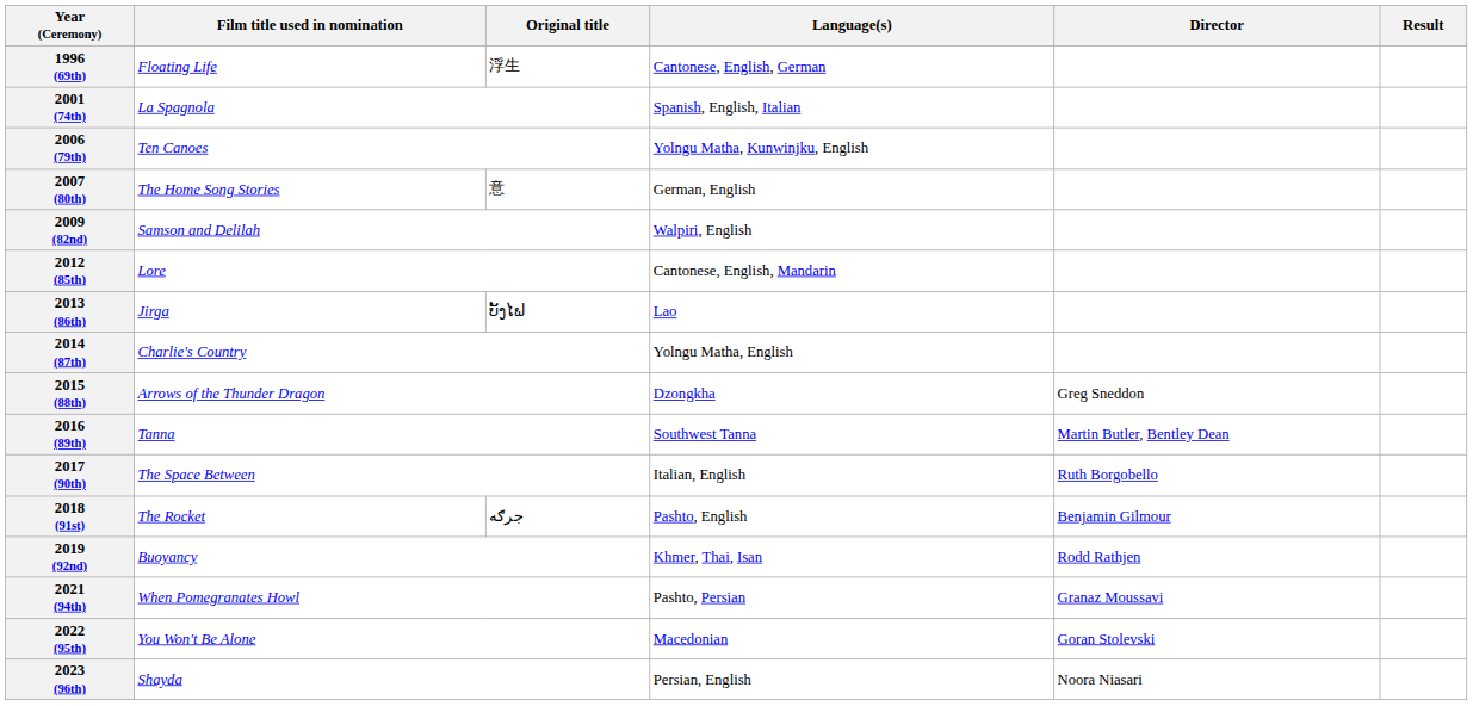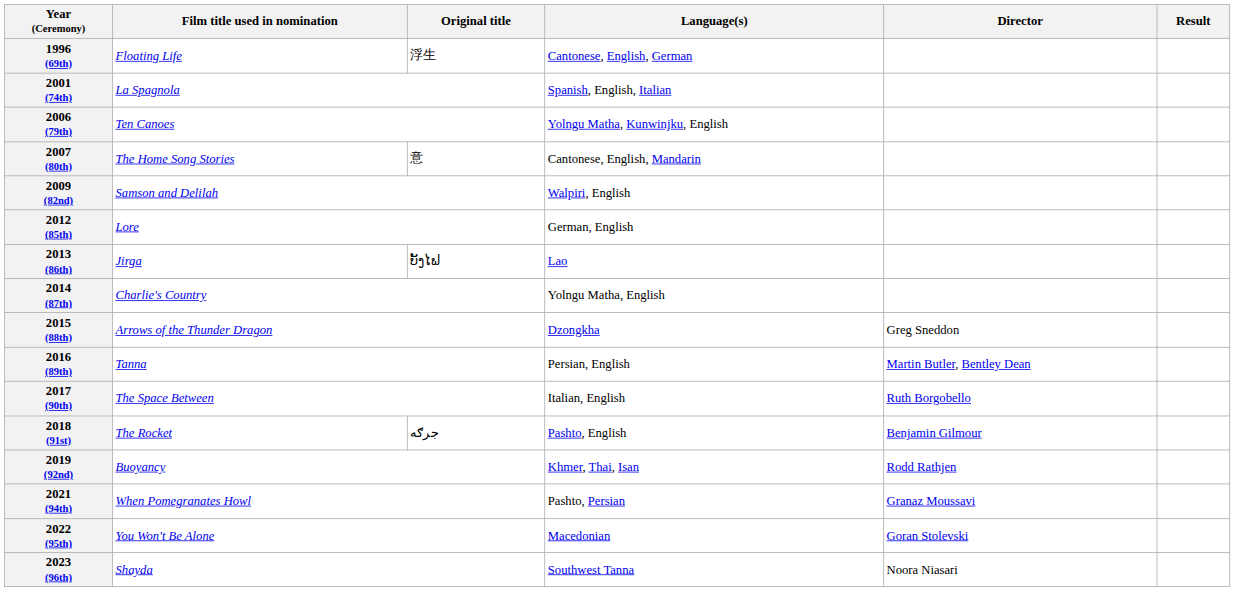 <table class="wikitable sortable" width="98%" style="background:#ffffff;">
 <tr>
 <th>Year<br><small>(Ceremony)</small></th>
 <th>Film title used in nomination</th>
 <th>Original title</th>
 <th>Language(s)</th>
 <th>Director</th>
 <th>Result</th>
 </tr>
 <tr>
 <th align="center">1996<br><small><a href='#'>(69th)</a></small></th>
 <td><em><a href='#'>Floating Life</a></em></td>
 <td>浮生</td>
 <td><a href='#'>Cantonese</a>, <a href='#'>English</a>, <a href='#'>German</a></td>
 <td></td>
 <td></td>
 </tr>
 <tr>
 <th align="center">2001<br><small><a href='#'>(74th)</a></small></th>
 <td colspan="2"><em><a href='#'>La Spagnola</a></em></td>
 <td><a href='#'>Spanish</a>, English, <a href='#'>Italian</a></td>
 <td></td>
 <td></td>
 </tr>
 <tr>
 <th align="center">2006<br><small><a href='#'>(79th)</a></small></th>
 <td colspan="2"><em><a href='#'>Ten Canoes</a></em></td>
 <td><a href='#'>Yolngu Matha</a>, <a href='#'>Kunwinjku</a>, English</td>
 <td></td>
 <td></td>
 </tr>
 <tr>
 <th align="center">2007<br><small><a href='#'>(80th)</a></small></th>
 <td><em><a href='#'>The Home Song Stories</a></em></td>
 <td>意</td>
-<td>German, English</td>
+<td>Cantonese, English, <a href='#'>Mandarin</a></td>
 <td></td>
 <td></td>
 </tr>
 <tr>
 <th align="center">2009<br><small><a href='#'>(82nd)</a></small></th>
 <td colspan="2"><em><a href='#'>Samson and Delilah</a></em></td>
 <td><a href='#'>Walpiri</a>, English</td>
 <td></td>
 <td></td>
 </tr>
 <tr>
 <th align="center">2012<br><small><a href='#'>(85th)</a></small></th>
 <td colspan="2"><em><a href='#'>Lore</a></em></td>
-<td>Cantonese, English, <a href='#'>Mandarin</a></td>
+<td>German, English</td>
 <td></td>
 <td></td>
 </tr>
 <tr>
 <th align="center">2013<br><small><a href='#'>(86th)</a></small></th>
 <td><em><a href='#'>Jirga</a></em></td>
 <td>ບັ້ງໄຟ</td>
 <td><a href='#'>Lao</a></td>
 <td></td>
 <td></td>
 </tr>
 <tr>
 <th align="center">2014<br><small><a href='#'>(87th)</a></small></th>
 <td colspan="2"><em><a href='#'>Charlie's Country</a></em></td>
 <td>Yolngu Matha, English</td>
 <td></td>
 <td></td>
 </tr>
 <tr>
 <th align="center">2015<br><small><a href='#'>(88th)</a></small></th>
 <td colspan="2"><em><a href='#'>Arrows of the Thunder Dragon</a></em></td>
 <td><a href='#'>Dzongkha</a></td>
 <td>Greg Sneddon</td>
 <td></td>
 </tr>
 <tr>
 <th align="center">2016<br><small><a href='#'>(89th)</a></small></th>
 <td colspan="2"><em><a href='#'>Tanna</a></em></td>
-<td><a href='#'>Southwest Tanna</a></td>
+<td>Persian, English</td>
 <td><a href='#'>Martin Butler</a>, <a href='#'>Bentley Dean</a></td>
 <td></td>
 </tr>
 <tr>
 <th align="center">2017<br><small><a href='#'>(90th)</a></small></th>
 <td colspan="2"><em><a href='#'>The Space Between</a></em></td>
 <td>Italian, English</td>
 <td><a href='#'>Ruth Borgobello</a></td>
 <td></td>
 </tr>
 <tr>
 <th align="center">2018<br><small><a href='#'>(91st)</a></small></th>
 <td><em><a href='#'>The Rocket</a></em></td>
 <td>جرګه</td>
 <td><a href='#'>Pashto</a>, English</td>
 <td><a href='#'>Benjamin Gilmour</a></td>
 <td></td>
 </tr>
 <tr>
 <th align="center">2019<br><small><a href='#'>(92nd)</a></small></th>
 <td colspan="2"><em><a href='#'>Buoyancy</a></em></td>
 <td><a href='#'>Khmer</a>, <a href='#'>Thai</a>, <a href='#'>Isan</a></td>
 <td><a href='#'>Rodd Rathjen</a></td>
 <td></td>
 </tr>
 <tr>
 <th align="center">2021<br><small><a href='#'>(94th)</a></small></th>
 <td colspan="2"><em><a href='#'>When Pomegranates Howl</a></em></td>
 <td>Pashto, <a href='#'>Persian</a></td>
 <td><a href='#'>Granaz Moussavi</a></td>
 <td></td>
 </tr>
 <tr>
 <th align="center">2022<br><small><a href='#'>(95th)</a></small></th>
 <td colspan="2"><em><a href='#'>You Won't Be Alone</a></em></td>
 <td><a href='#'>Macedonian</a></td>
 <td><a href='#'>Goran Stolevski</a></td>
 <td></td>
 </tr>
 <tr>
 <th align="center">2023<br><small><a href='#'>(96th)</a></small></th>
 <td colspan="2"><em><a href='#'>Shayda</a></em></td>
-<td>Persian, English</td>
+<td><a href='#'>Southwest Tanna</a></td>
 <td>Noora Niasari</td>
 <td></td>
 </tr>
 </table>
